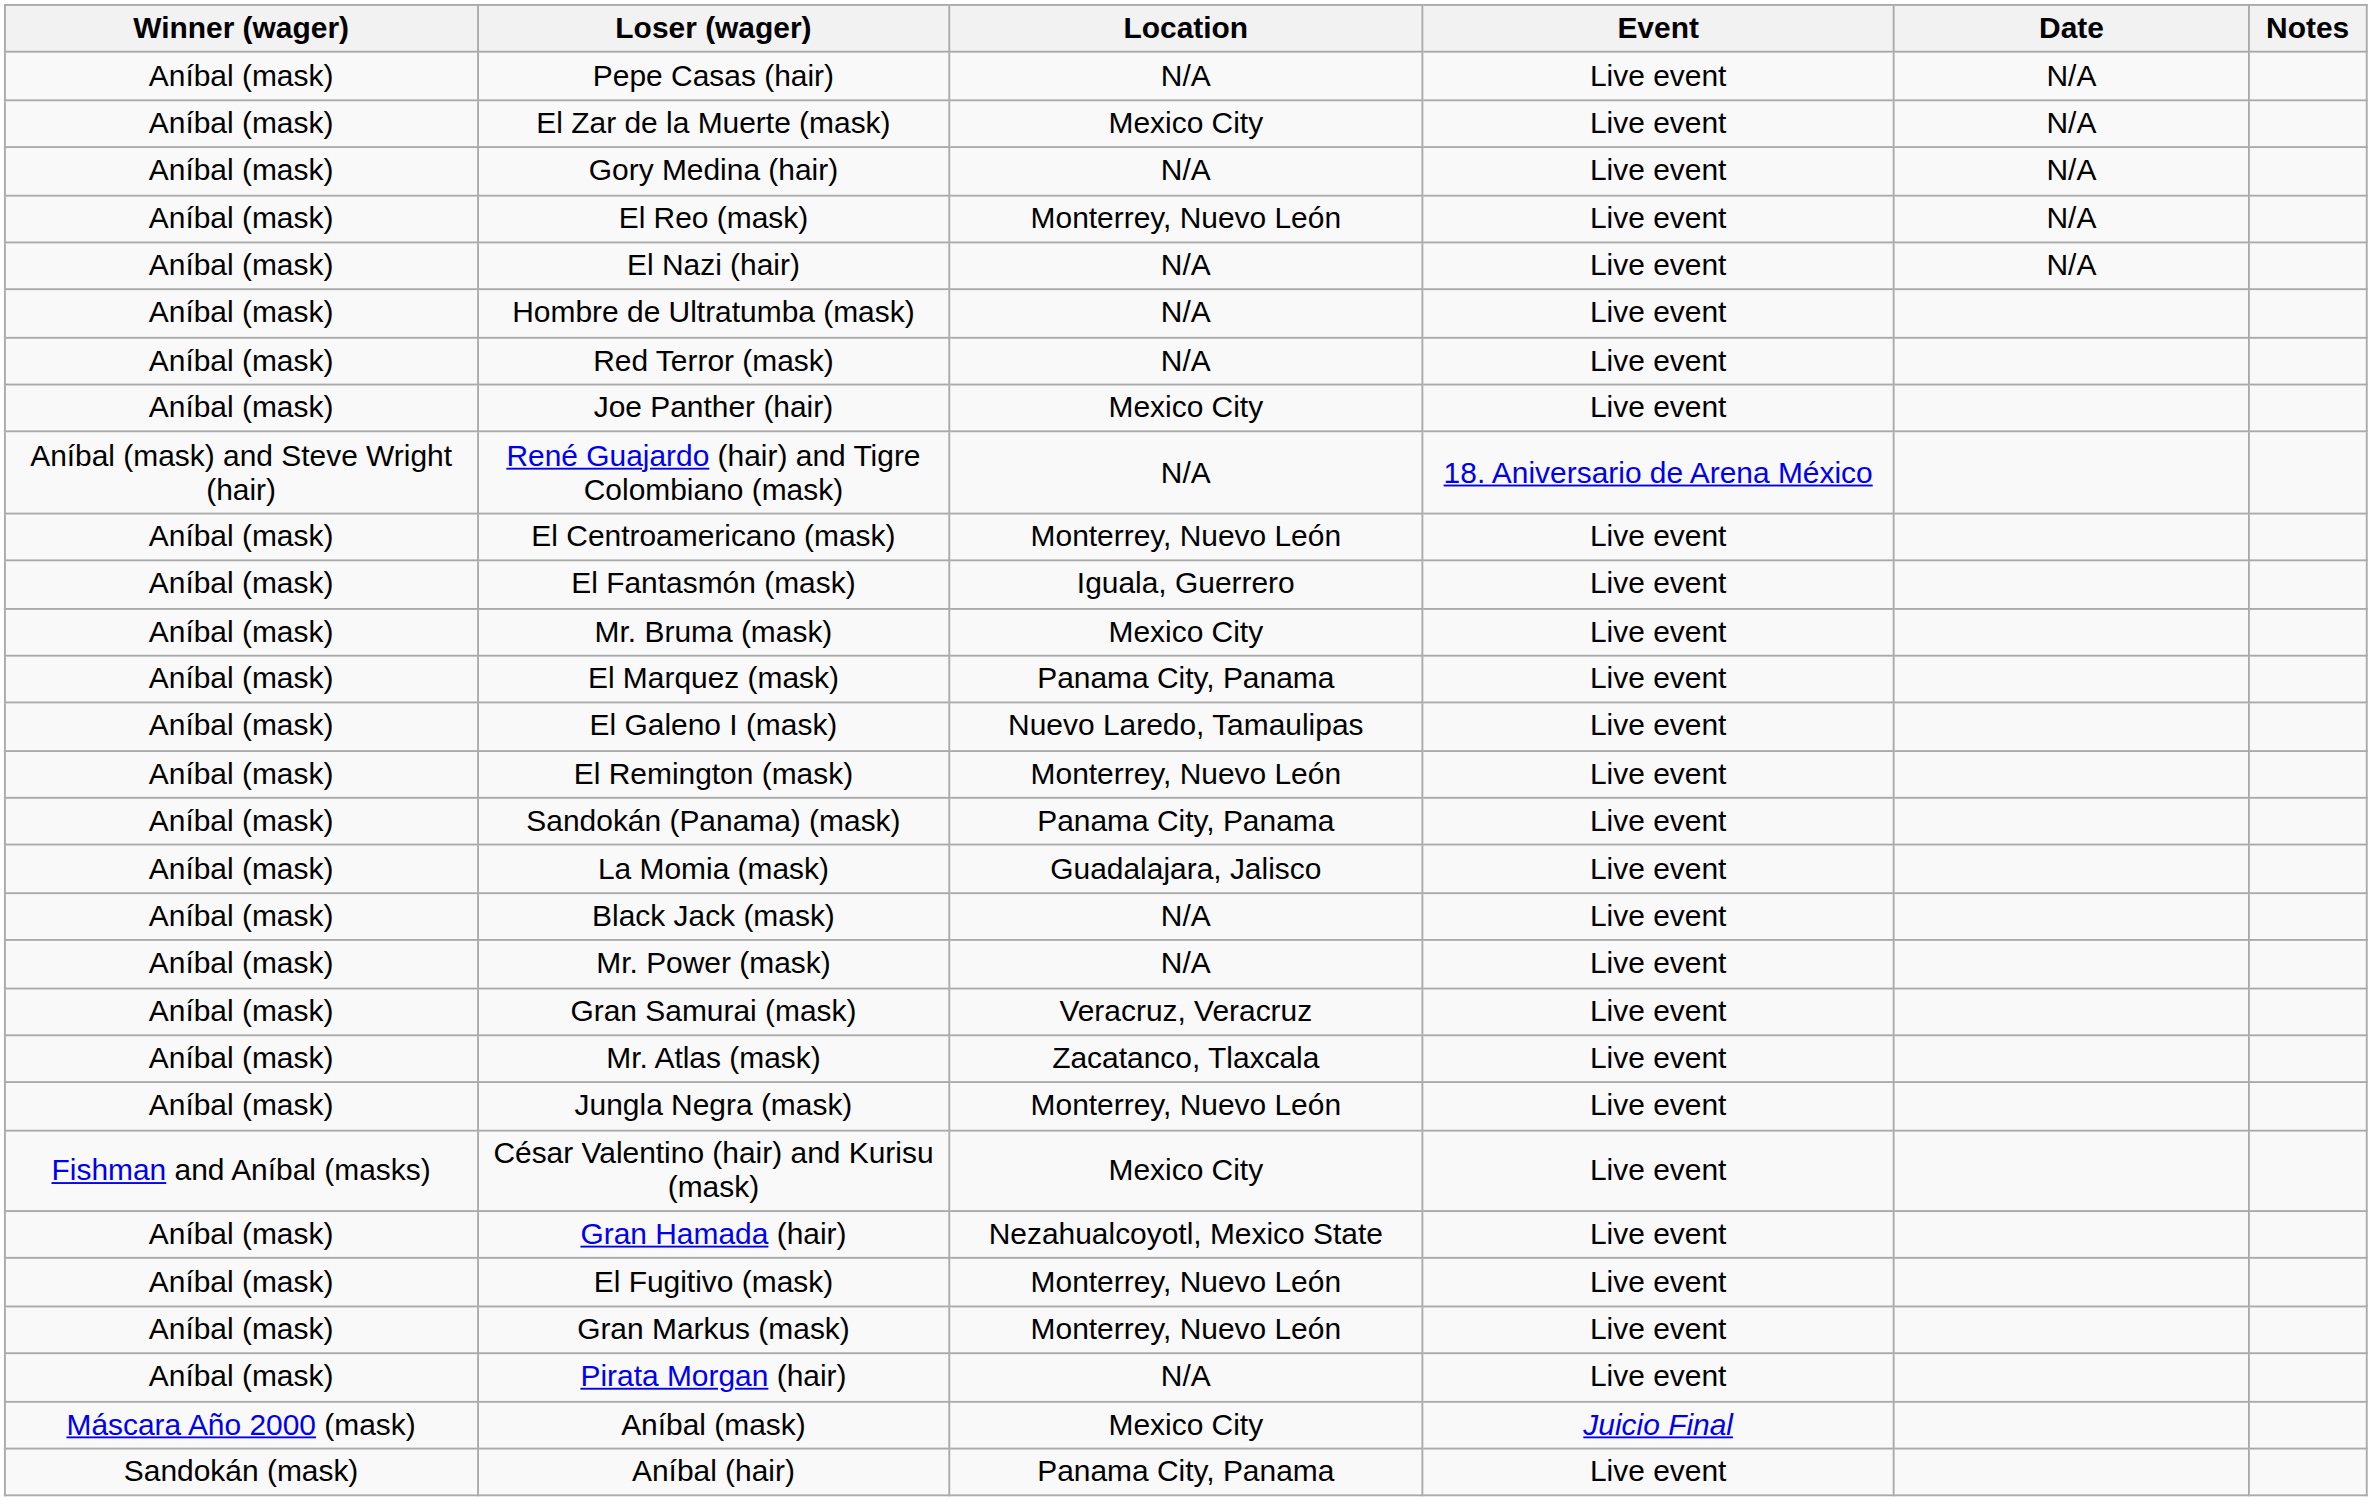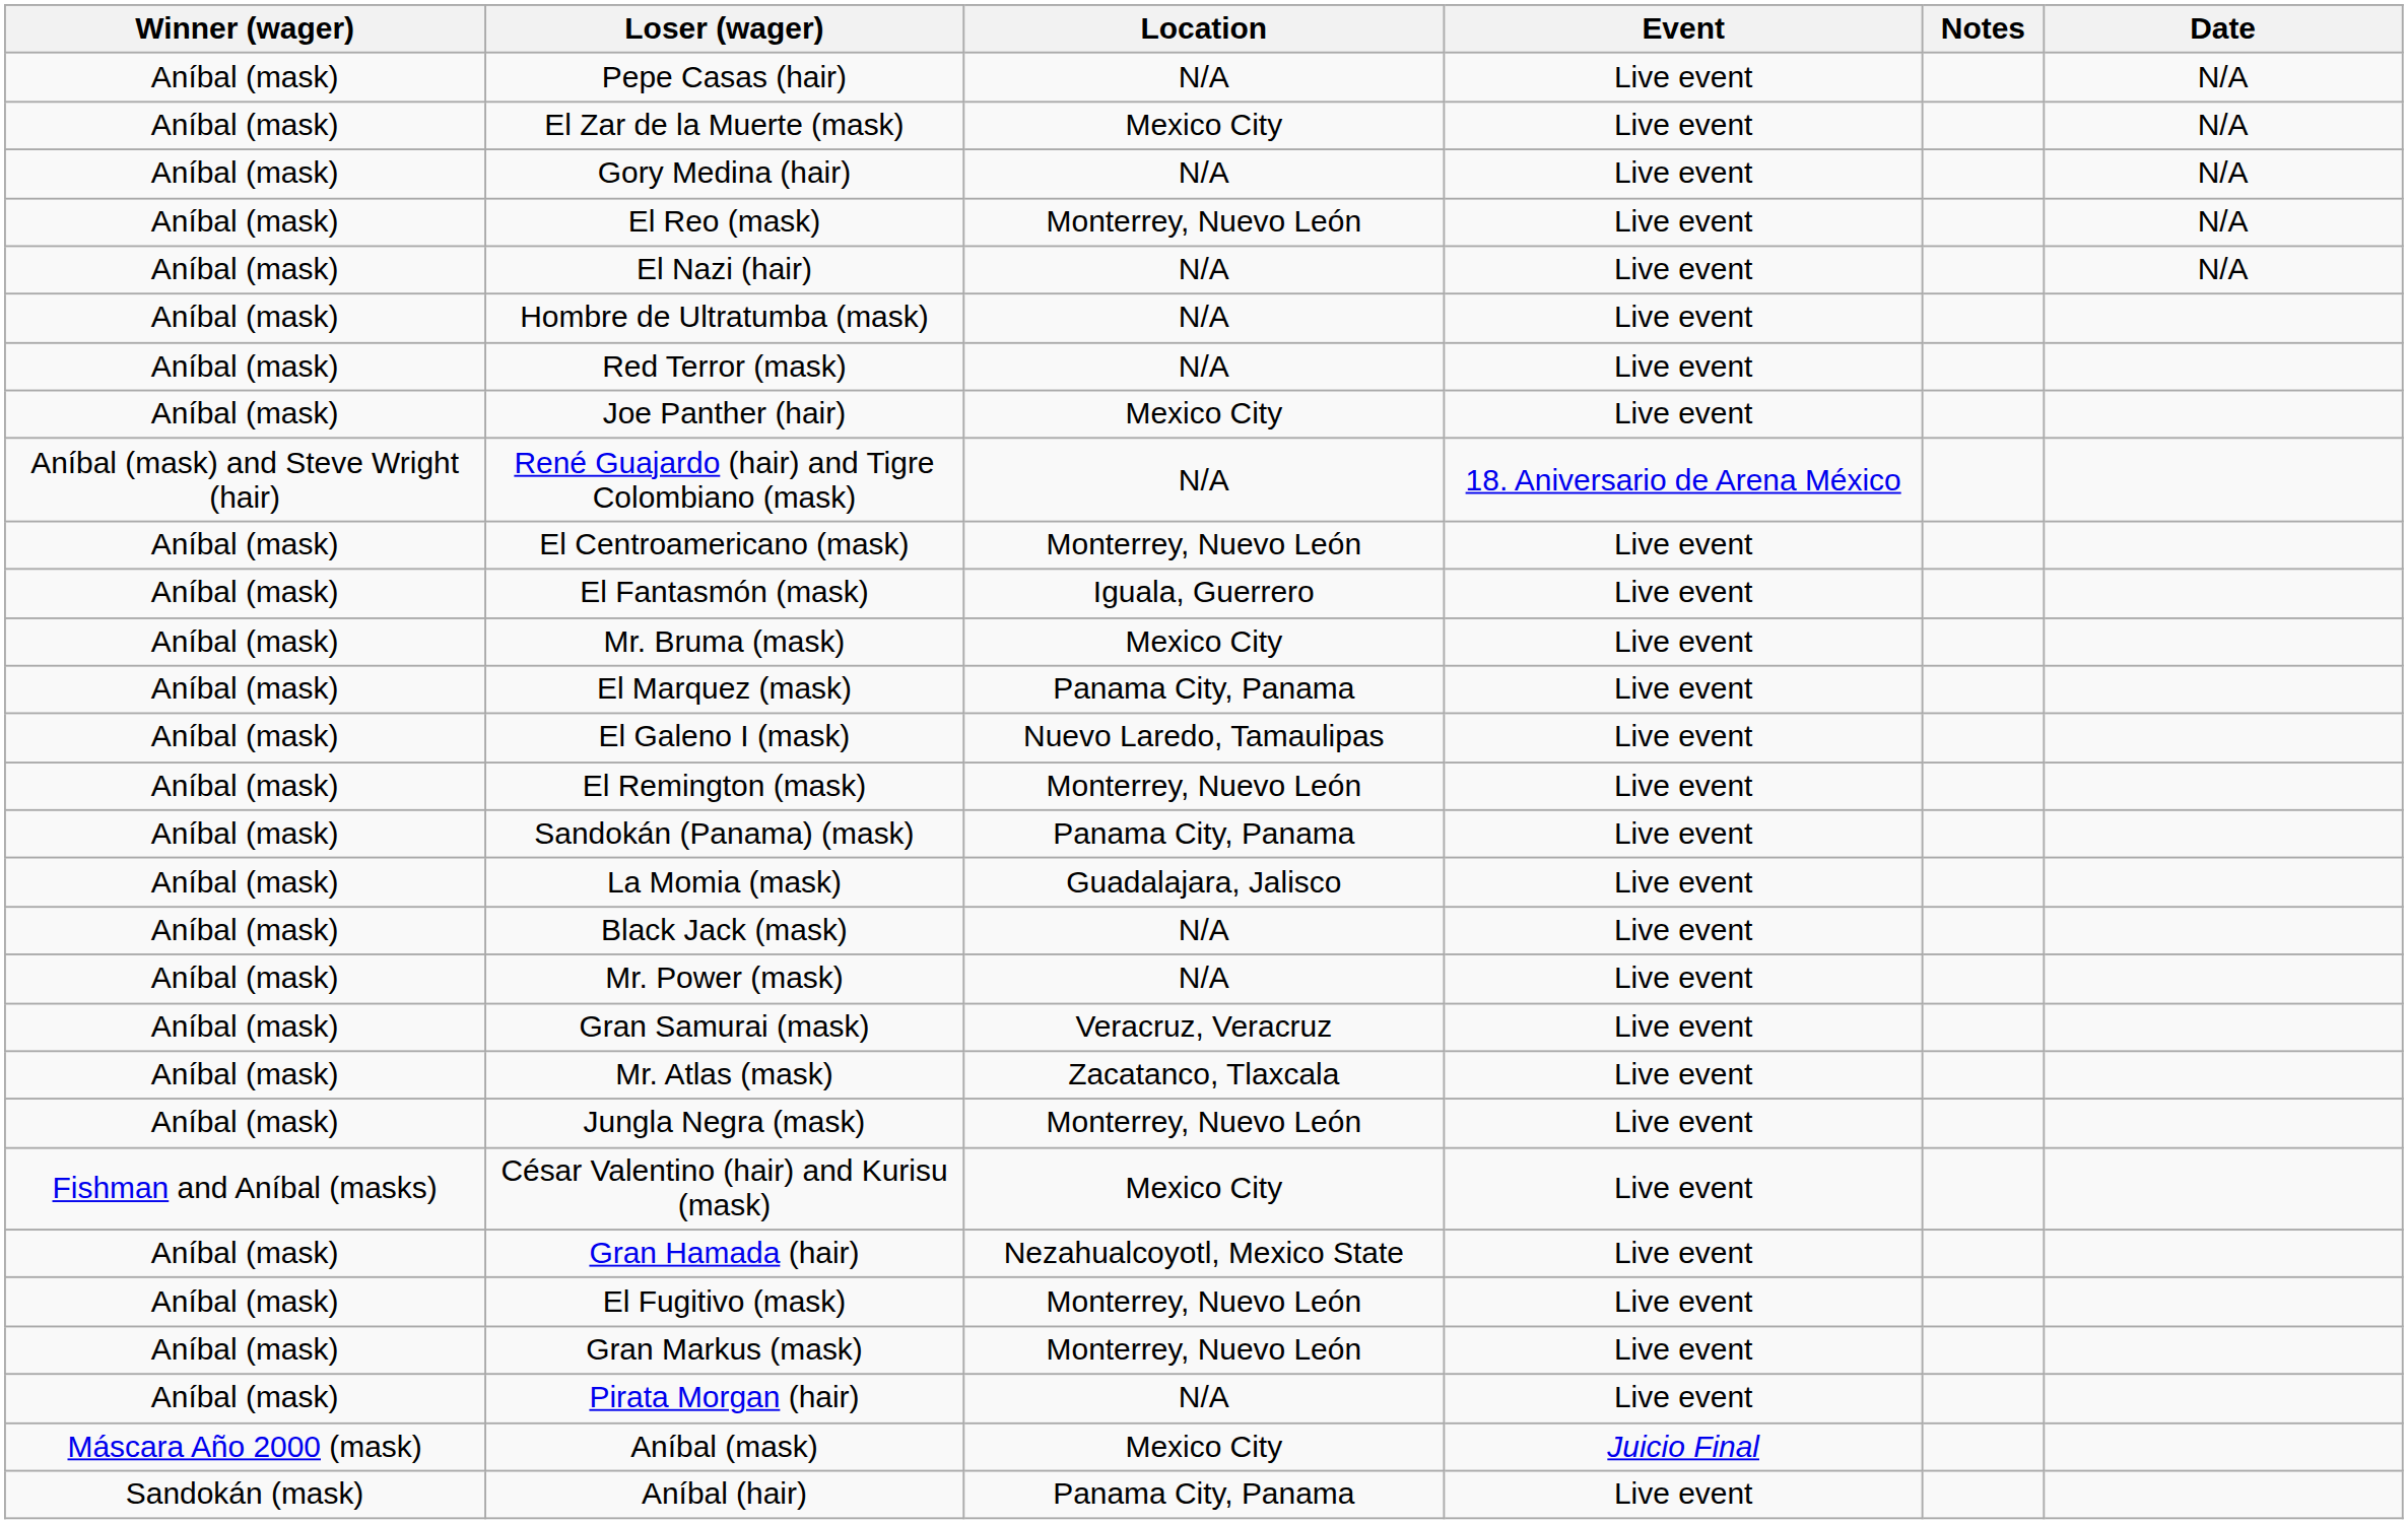 <table class="wikitable sortable" width=100%  style="text-align: center">
 <tr>
 <th width=20% scope="col">Winner (wager)</th>
 <th width=20% scope="col">Loser (wager)</th>
 <th width=20% scope="col">Location</th>
 <th width=20% scope="col">Event</th>
+<th class="unsortable" width=5% scope="col">Notes</th>
 <th width=15% scope="col">Date</th>
-<th class="unsortable" width=5% scope="col">Notes</th>
 </tr>
 <tr>
 <td>Aníbal (mask)</td>
 <td>Pepe Casas (hair)</td>
 <td>N/A</td>
 <td>Live event</td>
+<td></td>
 <td>N/A</td>
-<td></td>
 </tr>
 <tr>
 <td>Aníbal (mask)</td>
 <td>El Zar de la Muerte (mask)</td>
 <td>Mexico City</td>
 <td>Live event</td>
+<td></td>
 <td>N/A</td>
-<td></td>
 </tr>
 <tr>
 <td>Aníbal (mask)</td>
 <td>Gory Medina (hair)</td>
 <td>N/A</td>
 <td>Live event</td>
+<td></td>
 <td>N/A</td>
-<td></td>
 </tr>
 <tr>
 <td>Aníbal (mask)</td>
 <td>El Reo (mask)</td>
 <td>Monterrey, Nuevo León</td>
 <td>Live event</td>
+<td></td>
 <td>N/A</td>
-<td></td>
 </tr>
 <tr>
 <td>Aníbal (mask)</td>
 <td>El Nazi (hair)</td>
 <td>N/A</td>
 <td>Live event</td>
+<td></td>
 <td>N/A</td>
-<td></td>
 </tr>
 <tr>
 <td>Aníbal (mask)</td>
 <td>Hombre de Ultratumba (mask)</td>
 <td>N/A</td>
 <td>Live event</td>
 <td></td>
 <td></td>
 </tr>
 <tr>
 <td>Aníbal (mask)</td>
 <td>Red Terror (mask)</td>
 <td>N/A</td>
 <td>Live event</td>
 <td></td>
 <td></td>
 </tr>
 <tr>
 <td>Aníbal (mask)</td>
 <td>Joe Panther (hair)</td>
 <td>Mexico City</td>
 <td>Live event</td>
 <td></td>
 <td></td>
 </tr>
 <tr>
 <td>Aníbal (mask) and Steve Wright (hair)</td>
 <td><a href='#'>René Guajardo</a> (hair) and Tigre Colombiano (mask)</td>
 <td>N/A</td>
 <td><a href='#'>18. Aniversario de Arena México</a></td>
 <td></td>
 <td></td>
 </tr>
 <tr>
 <td>Aníbal (mask)</td>
 <td>El Centroamericano (mask)</td>
 <td>Monterrey, Nuevo León</td>
 <td>Live event</td>
 <td></td>
 <td></td>
 </tr>
 <tr>
 <td>Aníbal (mask)</td>
 <td>El Fantasmón (mask)</td>
 <td>Iguala, Guerrero</td>
 <td>Live event</td>
 <td></td>
 <td></td>
 </tr>
 <tr>
 <td>Aníbal (mask)</td>
 <td>Mr. Bruma (mask)</td>
 <td>Mexico City</td>
 <td>Live event</td>
 <td></td>
 <td></td>
 </tr>
 <tr>
 <td>Aníbal (mask)</td>
 <td>El Marquez (mask)</td>
 <td>Panama City, Panama</td>
 <td>Live event</td>
 <td></td>
 <td></td>
 </tr>
 <tr>
 <td>Aníbal (mask)</td>
 <td>El Galeno I (mask)</td>
 <td>Nuevo Laredo, Tamaulipas</td>
 <td>Live event</td>
 <td></td>
 <td></td>
 </tr>
 <tr>
 <td>Aníbal (mask)</td>
 <td>El Remington (mask)</td>
 <td>Monterrey, Nuevo León</td>
 <td>Live event</td>
 <td></td>
 <td></td>
 </tr>
 <tr>
 <td>Aníbal (mask)</td>
 <td>Sandokán (Panama) (mask)</td>
 <td>Panama City, Panama</td>
 <td>Live event</td>
 <td></td>
 <td></td>
 </tr>
 <tr>
 <td>Aníbal (mask)</td>
 <td>La Momia (mask)</td>
 <td>Guadalajara, Jalisco</td>
 <td>Live event</td>
 <td></td>
 <td></td>
 </tr>
 <tr>
 <td>Aníbal (mask)</td>
 <td>Black Jack (mask)</td>
 <td>N/A</td>
 <td>Live event</td>
 <td></td>
 <td></td>
 </tr>
 <tr>
 <td>Aníbal (mask)</td>
 <td>Mr. Power (mask)</td>
 <td>N/A</td>
 <td>Live event</td>
 <td></td>
 <td></td>
 </tr>
 <tr>
 <td>Aníbal (mask)</td>
 <td>Gran Samurai (mask)</td>
 <td>Veracruz, Veracruz</td>
 <td>Live event</td>
 <td></td>
 <td></td>
 </tr>
 <tr>
 <td>Aníbal (mask)</td>
 <td>Mr. Atlas (mask)</td>
 <td>Zacatanco, Tlaxcala</td>
 <td>Live event</td>
 <td></td>
 <td></td>
 </tr>
 <tr>
 <td>Aníbal (mask)</td>
 <td>Jungla Negra (mask)</td>
 <td>Monterrey, Nuevo León</td>
 <td>Live event</td>
 <td></td>
 <td></td>
 </tr>
 <tr>
 <td><a href='#'>Fishman</a> and Aníbal (masks)</td>
 <td>César Valentino (hair) and Kurisu (mask)</td>
 <td>Mexico City</td>
 <td>Live event</td>
 <td></td>
 <td></td>
 </tr>
 <tr>
 <td>Aníbal (mask)</td>
 <td><a href='#'>Gran Hamada</a> (hair)</td>
 <td>Nezahualcoyotl, Mexico State</td>
 <td>Live event</td>
 <td></td>
 <td></td>
 </tr>
 <tr>
 <td>Aníbal (mask)</td>
 <td>El Fugitivo (mask)</td>
 <td>Monterrey, Nuevo León</td>
 <td>Live event</td>
 <td></td>
 <td></td>
 </tr>
 <tr>
 <td>Aníbal (mask)</td>
 <td>Gran Markus (mask)</td>
 <td>Monterrey, Nuevo León</td>
 <td>Live event</td>
 <td></td>
 <td></td>
 </tr>
 <tr>
 <td>Aníbal (mask)</td>
 <td><a href='#'>Pirata Morgan</a> (hair)</td>
 <td>N/A</td>
 <td>Live event</td>
 <td></td>
 <td></td>
 </tr>
 <tr>
 <td><a href='#'>Máscara Año 2000</a> (mask)</td>
 <td>Aníbal (mask)</td>
 <td>Mexico City</td>
 <td><em><a href='#'>Juicio Final</a></em></td>
 <td></td>
 <td></td>
 </tr>
 <tr>
 <td>Sandokán (mask)</td>
 <td>Aníbal (hair)</td>
 <td>Panama City, Panama</td>
 <td>Live event</td>
 <td></td>
 <td></td>
 </tr>
 </table>
